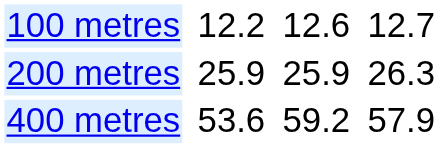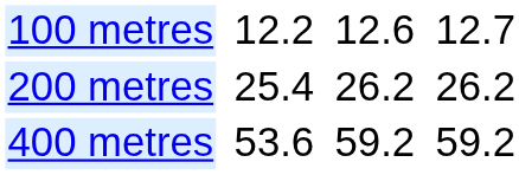 <table>
 <tr>
 <td bgcolor = DDEEFF><a href='#'>100 metres</a></td>
 <td></td>
 <td>12.2</td>
 <td></td>
 <td>12.6</td>
 <td></td>
 <td>12.7</td>
 </tr>
 <tr>
 <td bgcolor = DDEEFF><a href='#'>200 metres</a></td>
 <td></td>
-<td>25.9</td>
+<td>25.4</td>
 <td></td>
-<td>25.9</td>
+<td>26.2</td>
 <td></td>
-<td>26.3</td>
+<td>26.2</td>
 </tr>
 <tr>
 <td bgcolor = DDEEFF><a href='#'>400 metres</a></td>
 <td></td>
 <td>53.6</td>
 <td></td>
 <td>59.2</td>
 <td></td>
-<td>57.9</td>
+<td>59.2</td>
 </tr>
 </table>
